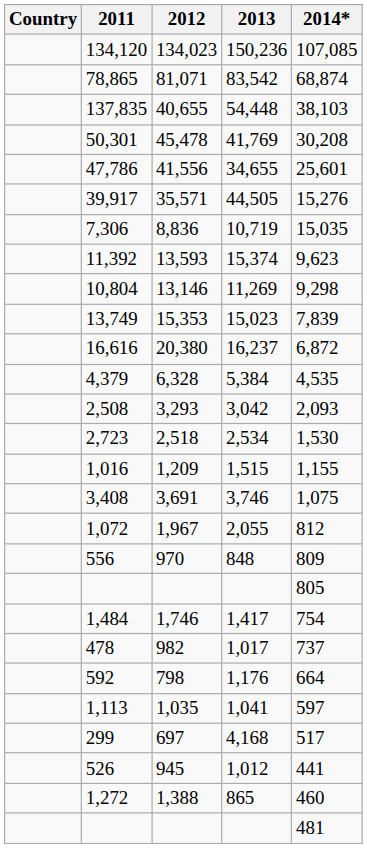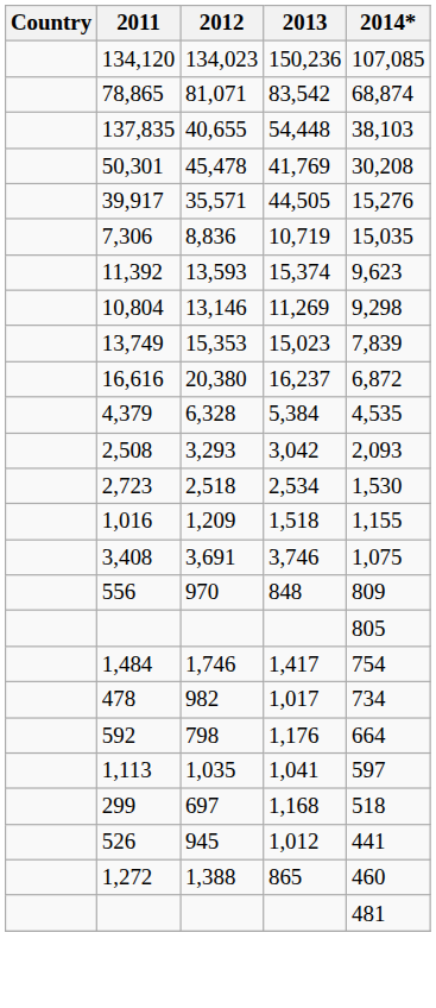 <table class="wikitable sortable">
 <tr>
 <th>Country</th>
 <th>2011</th>
 <th>2012</th>
 <th>2013</th>
 <th>2014*</th>
 </tr>
 <tr>
 <td></td>
 <td>134,120</td>
 <td>134,023</td>
 <td>150,236</td>
 <td>107,085</td>
 </tr>
 <tr>
 <td></td>
 <td>78,865</td>
 <td>81,071</td>
 <td>83,542</td>
 <td>68,874</td>
 </tr>
 <tr>
 <td></td>
 <td>137,835</td>
 <td>40,655</td>
 <td>54,448</td>
 <td>38,103</td>
 </tr>
 <tr>
 <td></td>
 <td>50,301</td>
 <td>45,478</td>
 <td>41,769</td>
 <td>30,208</td>
-</tr>
-<tr>
-<td></td>
-<td>47,786</td>
-<td>41,556</td>
-<td>34,655</td>
-<td>25,601</td>
 </tr>
 <tr>
 <td></td>
 <td>39,917</td>
 <td>35,571</td>
 <td>44,505</td>
 <td>15,276</td>
 </tr>
 <tr>
 <td></td>
 <td>7,306</td>
 <td>8,836</td>
 <td>10,719</td>
 <td>15,035</td>
 </tr>
 <tr>
 <td></td>
 <td>11,392</td>
 <td>13,593</td>
 <td>15,374</td>
 <td>9,623</td>
 </tr>
 <tr>
 <td></td>
 <td>10,804</td>
 <td>13,146</td>
 <td>11,269</td>
 <td>9,298</td>
 </tr>
 <tr>
 <td></td>
 <td>13,749</td>
 <td>15,353</td>
 <td>15,023</td>
 <td>7,839</td>
 </tr>
 <tr>
 <td></td>
 <td>16,616</td>
 <td>20,380</td>
 <td>16,237</td>
 <td>6,872</td>
 </tr>
 <tr>
 <td></td>
 <td>4,379</td>
 <td>6,328</td>
 <td>5,384</td>
 <td>4,535</td>
 </tr>
 <tr>
 <td></td>
 <td>2,508</td>
 <td>3,293</td>
 <td>3,042</td>
 <td>2,093</td>
 </tr>
 <tr>
 <td></td>
 <td>2,723</td>
 <td>2,518</td>
 <td>2,534</td>
 <td>1,530</td>
 </tr>
 <tr>
 <td></td>
 <td>1,016</td>
 <td>1,209</td>
-<td>1,515</td>
+<td>1,518</td>
 <td>1,155</td>
 </tr>
 <tr>
 <td></td>
 <td>3,408</td>
 <td>3,691</td>
 <td>3,746</td>
 <td>1,075</td>
-</tr>
-<tr>
-<td></td>
-<td>1,072</td>
-<td>1,967</td>
-<td>2,055</td>
-<td>812</td>
 </tr>
 <tr>
 <td></td>
 <td>556</td>
 <td>970</td>
 <td>848</td>
 <td>809</td>
 </tr>
 <tr>
 <td></td>
 <td></td>
 <td></td>
 <td></td>
 <td>805</td>
 </tr>
 <tr>
 <td></td>
 <td>1,484</td>
 <td>1,746</td>
 <td>1,417</td>
 <td>754</td>
 </tr>
 <tr>
 <td></td>
 <td>478</td>
 <td>982</td>
 <td>1,017</td>
-<td>737</td>
+<td>734</td>
 </tr>
 <tr>
 <td></td>
 <td>592</td>
 <td>798</td>
 <td>1,176</td>
 <td>664</td>
 </tr>
 <tr>
 <td></td>
 <td>1,113</td>
 <td>1,035</td>
 <td>1,041</td>
 <td>597</td>
 </tr>
 <tr>
 <td></td>
 <td>299</td>
 <td>697</td>
-<td>4,168</td>
-<td>517</td>
+<td>1,168</td>
+<td>518</td>
 </tr>
 <tr>
 <td></td>
 <td>526</td>
 <td>945</td>
 <td>1,012</td>
 <td>441</td>
 </tr>
 <tr>
 <td></td>
 <td>1,272</td>
 <td>1,388</td>
 <td>865</td>
 <td>460</td>
 </tr>
 <tr>
 <td></td>
 <td></td>
 <td></td>
 <td></td>
 <td>481</td>
 </tr>
 <tr>
 </tr>
 </table>
